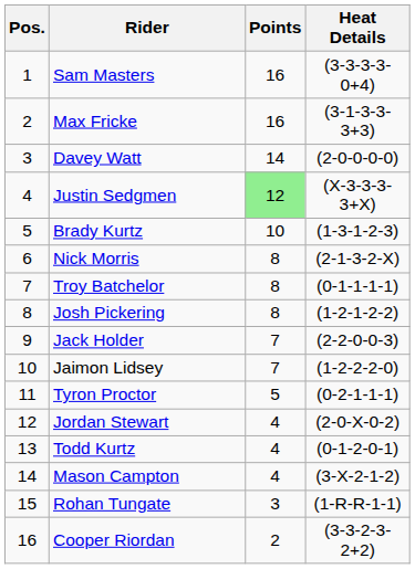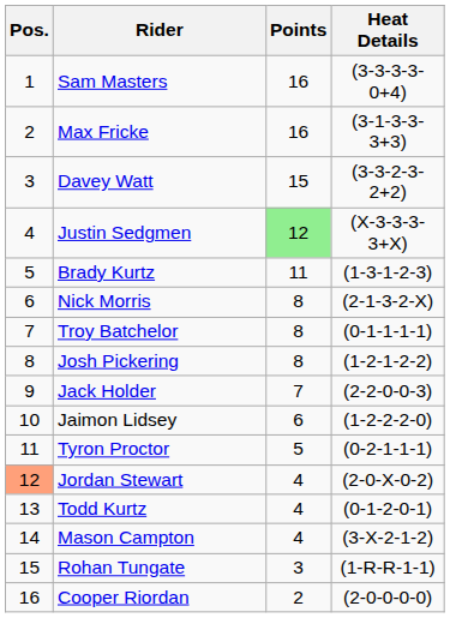 <table class=wikitable>
 <tr>
 <th width=25px>Pos.</th>
 <th width=175px>Rider</th>
 <th width=40px>Points</th>
 <th width=90px>Heat Details</th>
 </tr>
 <tr align=center >
 <td>1</td>
 <td align=left><a href='#'>Sam Masters</a></td>
 <td>16</td>
 <td>(3-3-3-3-0+4)</td>
 </tr>
 <tr align=center >
 <td>2</td>
 <td align=left><a href='#'>Max Fricke</a></td>
 <td>16</td>
 <td>(3-1-3-3-3+3)</td>
 </tr>
 <tr align=center >
 <td>3</td>
 <td align=left><a href='#'>Davey Watt</a></td>
-<td>14</td>
-<td>(2-0-0-0-0)</td>
+<td>15</td>
+<td>(3-3-2-3-2+2)</td>
 </tr>
 <tr align=center >
 <td>4</td>
 <td align=left><a href='#'>Justin Sedgmen</a></td>
 <td style="background: lightgreen;">12</td>
 <td>(X-3-3-3-3+X)</td>
 </tr>
 <tr align=center >
 <td>5</td>
 <td align=left><a href='#'>Brady Kurtz</a></td>
-<td>10</td>
+<td>11</td>
 <td>(1-3-1-2-3)</td>
 </tr>
 <tr align=center >
 <td>6</td>
 <td align=left><a href='#'>Nick Morris</a></td>
 <td>8</td>
 <td>(2-1-3-2-X)</td>
 </tr>
 <tr align=center >
 <td>7</td>
 <td align=left><a href='#'>Troy Batchelor</a></td>
 <td>8</td>
 <td>(0-1-1-1-1)</td>
 </tr>
 <tr align=center>
 <td>8</td>
 <td align=left><a href='#'>Josh Pickering</a></td>
 <td>8</td>
 <td>(1-2-1-2-2)</td>
 </tr>
 <tr align=center>
 <td>9</td>
 <td align=left><a href='#'>Jack Holder</a></td>
 <td>7</td>
 <td>(2-2-0-0-3)</td>
 </tr>
 <tr align=center>
 <td>10</td>
 <td align=left>Jaimon Lidsey</td>
-<td>7</td>
+<td>6</td>
 <td>(1-2-2-2-0)</td>
 </tr>
 <tr align=center>
 <td>11</td>
 <td align=left><a href='#'>Tyron Proctor</a></td>
 <td>5</td>
 <td>(0-2-1-1-1)</td>
 </tr>
 <tr align=center>
-<td>12</td>
+<td style="background: lightsalmon;">12</td>
 <td align=left><a href='#'>Jordan Stewart</a></td>
 <td>4</td>
 <td>(2-0-X-0-2)</td>
 </tr>
 <tr align=center>
 <td>13</td>
 <td align=left><a href='#'>Todd Kurtz</a></td>
 <td>4</td>
 <td>(0-1-2-0-1)</td>
 </tr>
 <tr align=center>
 <td>14</td>
 <td align=left><a href='#'>Mason Campton</a></td>
 <td>4</td>
 <td>(3-X-2-1-2)</td>
 </tr>
 <tr align=center>
 <td>15</td>
 <td align=left><a href='#'>Rohan Tungate</a></td>
 <td>3</td>
 <td>(1-R-R-1-1)</td>
 </tr>
 <tr align=center>
 <td>16</td>
 <td align=left><a href='#'>Cooper Riordan</a></td>
 <td>2</td>
-<td>(3-3-2-3-2+2)</td>
+<td>(2-0-0-0-0)</td>
 </tr>
 </table>
